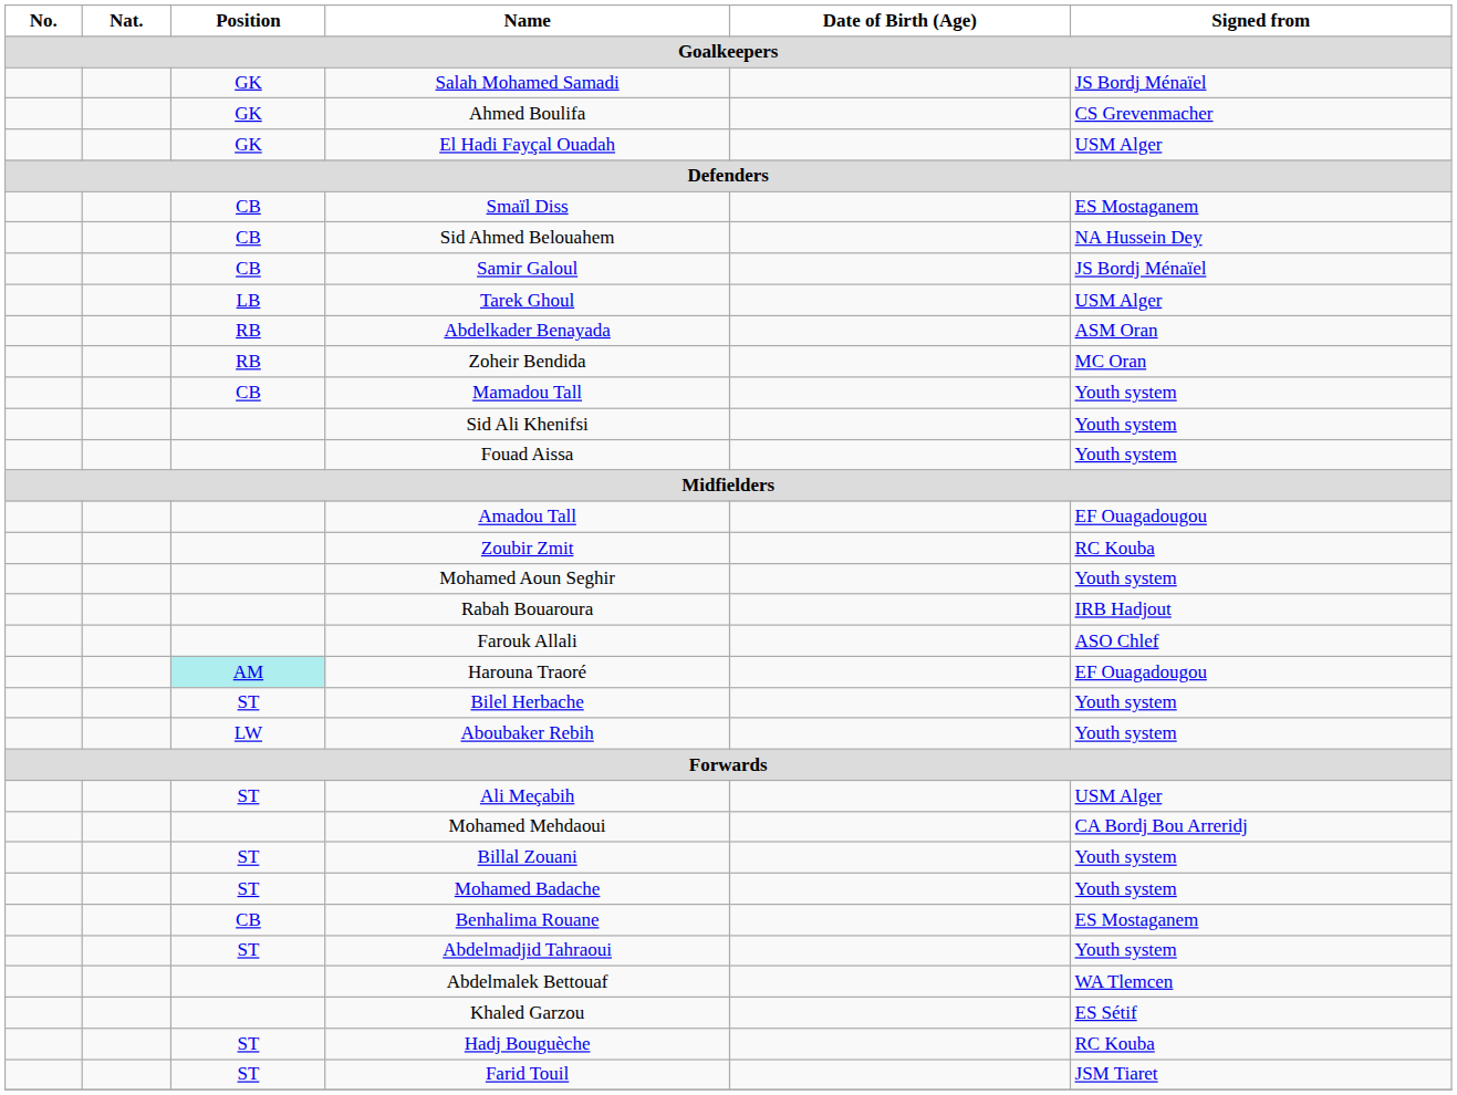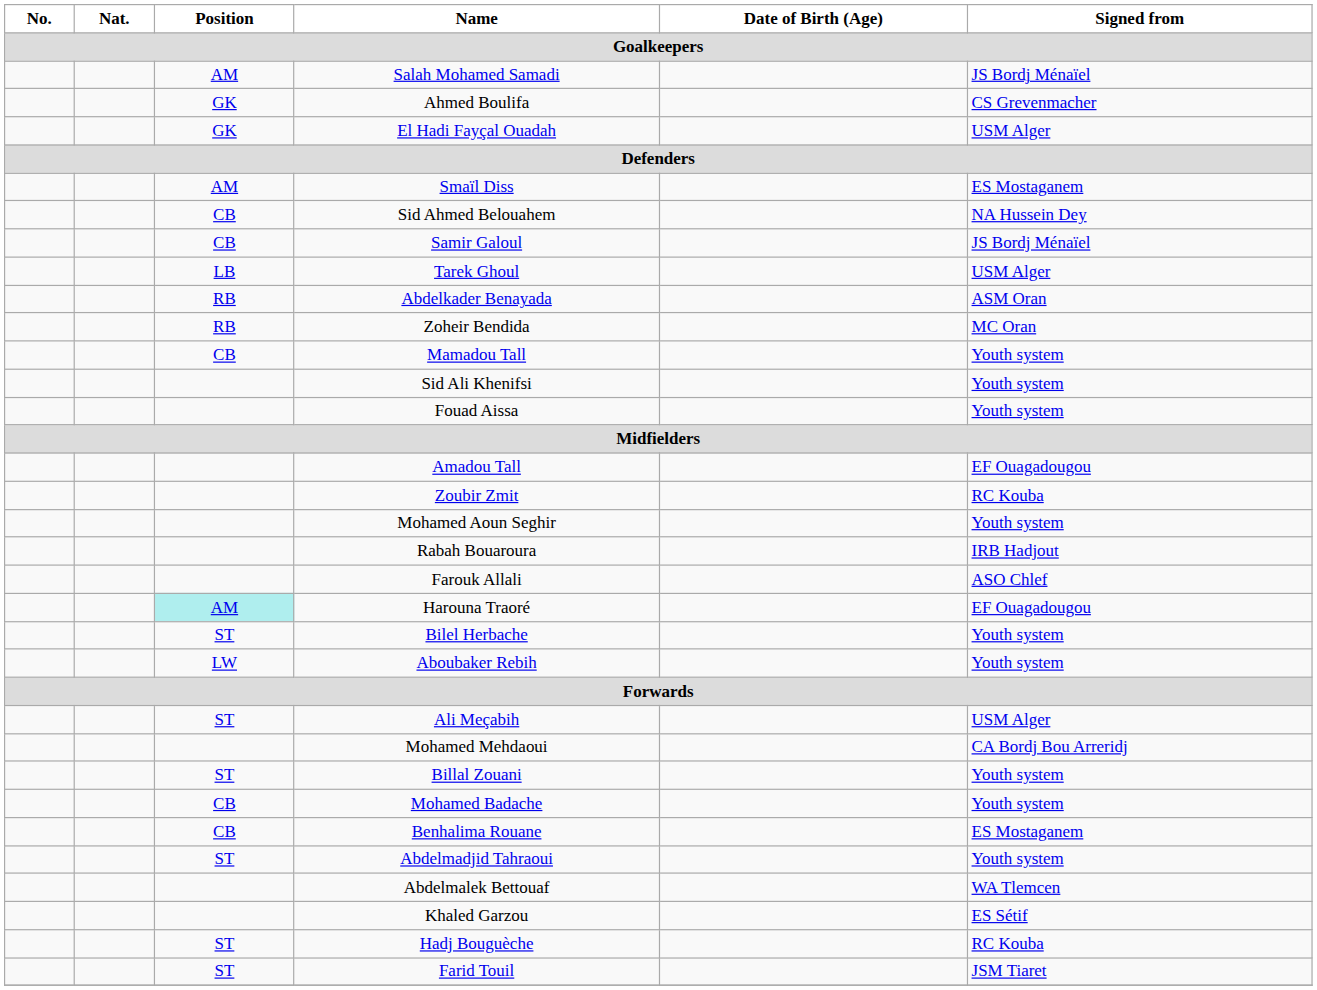 <table class="wikitable" style="text-align:center; font-size:90%; width:70%">
 <tr>
 <th style="background:white; color:black; text-align:center;">No.</th>
 <th style="background:white; color:black; text-align:center;">Nat.</th>
 <th style="background:white; color:black; text-align:center;">Position</th>
 <th style="background:white; color:black; text-align:center;">Name</th>
 <th style="background:white; color:black; text-align:center;">Date of Birth (Age)</th>
 <th style="background:white; color:black; text-align:center;">Signed from</th>
 </tr>
 <tr>
 <th colspan=10 style="background:#DCDCDC; text-align:center;">Goalkeepers</th>
 </tr>
 <tr>
 <td></td>
 <td></td>
-<td><a href='#'>GK</a></td>
+<td><a href='#'>AM</a></td>
 <td><a href='#'>Salah Mohamed Samadi</a></td>
 <td></td>
 <td style="text-align:left"> <a href='#'>JS Bordj Ménaïel</a></td>
 </tr>
 <tr>
 <td></td>
 <td></td>
 <td><a href='#'>GK</a></td>
 <td>Ahmed Boulifa</td>
 <td></td>
 <td style="text-align:left"> <a href='#'>CS Grevenmacher</a></td>
 </tr>
 <tr>
 <td></td>
 <td></td>
 <td><a href='#'>GK</a></td>
 <td><a href='#'>El Hadi Fayçal Ouadah</a></td>
 <td></td>
 <td style="text-align:left"> <a href='#'>USM Alger</a></td>
 </tr>
 <tr>
 <th colspan=10 style="background:#DCDCDC; text-align:center;">Defenders</th>
 </tr>
 <tr>
 <td></td>
 <td></td>
-<td><a href='#'>CB</a></td>
+<td><a href='#'>AM</a></td>
 <td><a href='#'>Smaïl Diss</a></td>
 <td></td>
 <td style="text-align:left"> <a href='#'>ES Mostaganem</a></td>
 </tr>
 <tr>
 <td></td>
 <td></td>
 <td><a href='#'>CB</a></td>
 <td>Sid Ahmed Belouahem</td>
 <td></td>
 <td style="text-align:left"> <a href='#'>NA Hussein Dey</a></td>
 </tr>
 <tr>
 <td></td>
 <td></td>
 <td><a href='#'>CB</a></td>
 <td><a href='#'>Samir Galoul</a></td>
 <td></td>
 <td style="text-align:left"> <a href='#'>JS Bordj Ménaïel</a></td>
 </tr>
 <tr>
 <td></td>
 <td></td>
 <td><a href='#'>LB</a></td>
 <td><a href='#'>Tarek Ghoul</a></td>
 <td></td>
 <td style="text-align:left"> <a href='#'>USM Alger</a></td>
 </tr>
 <tr>
 <td></td>
 <td></td>
 <td><a href='#'>RB</a></td>
 <td><a href='#'>Abdelkader Benayada</a></td>
 <td></td>
 <td style="text-align:left"> <a href='#'>ASM Oran</a></td>
 </tr>
 <tr>
 <td></td>
 <td></td>
 <td><a href='#'>RB</a></td>
 <td>Zoheir Bendida</td>
 <td></td>
 <td style="text-align:left"> <a href='#'>MC Oran</a></td>
 </tr>
 <tr>
 <td></td>
 <td></td>
 <td><a href='#'>CB</a></td>
 <td><a href='#'>Mamadou Tall</a></td>
 <td></td>
 <td style="text-align:left"> <a href='#'>Youth system</a></td>
 </tr>
 <tr>
 <td></td>
 <td></td>
 <td></td>
 <td>Sid Ali Khenifsi</td>
 <td></td>
 <td style="text-align:left"> <a href='#'>Youth system</a></td>
 </tr>
 <tr>
 <td></td>
 <td></td>
 <td></td>
 <td>Fouad Aissa</td>
 <td></td>
 <td style="text-align:left"> <a href='#'>Youth system</a></td>
 </tr>
 <tr>
 <th colspan=10 style="background:#DCDCDC; text-align:center;">Midfielders</th>
 </tr>
 <tr>
 <td></td>
 <td></td>
 <td></td>
 <td><a href='#'>Amadou Tall</a></td>
 <td></td>
 <td style="text-align:left"> <a href='#'>EF Ouagadougou</a></td>
 </tr>
 <tr>
 <td></td>
 <td></td>
 <td></td>
 <td><a href='#'>Zoubir Zmit</a></td>
 <td></td>
 <td style="text-align:left"> <a href='#'>RC Kouba</a></td>
 </tr>
 <tr>
 <td></td>
 <td></td>
 <td></td>
 <td>Mohamed Aoun Seghir</td>
 <td></td>
 <td style="text-align:left"> <a href='#'>Youth system</a></td>
 </tr>
 <tr>
 <td></td>
 <td></td>
 <td></td>
 <td>Rabah Bouaroura</td>
 <td></td>
 <td style="text-align:left"> <a href='#'>IRB Hadjout</a></td>
 </tr>
 <tr>
 <td></td>
 <td></td>
 <td></td>
 <td>Farouk Allali</td>
 <td></td>
 <td style="text-align:left"> <a href='#'>ASO Chlef</a></td>
 </tr>
 <tr>
 <td></td>
 <td></td>
 <td style="background: paleturquoise;"><a href='#'>AM</a></td>
 <td>Harouna Traoré</td>
 <td></td>
 <td style="text-align:left"> <a href='#'>EF Ouagadougou</a></td>
 </tr>
 <tr>
 <td></td>
 <td></td>
 <td><a href='#'>ST</a></td>
 <td><a href='#'>Bilel Herbache</a></td>
 <td></td>
 <td style="text-align:left"> <a href='#'>Youth system</a></td>
 </tr>
 <tr>
 <td></td>
 <td></td>
 <td><a href='#'>LW</a></td>
 <td><a href='#'>Aboubaker Rebih</a></td>
 <td></td>
 <td style="text-align:left"> <a href='#'>Youth system</a></td>
 </tr>
 <tr>
 <th colspan=10 style="background:#DCDCDC; text-align:center;">Forwards</th>
 </tr>
 <tr>
 <td></td>
 <td></td>
 <td><a href='#'>ST</a></td>
 <td><a href='#'>Ali Meçabih</a></td>
 <td></td>
 <td style="text-align:left"> <a href='#'>USM Alger</a></td>
 </tr>
 <tr>
 <td></td>
 <td></td>
 <td></td>
 <td>Mohamed Mehdaoui</td>
 <td></td>
 <td style="text-align:left"> <a href='#'>CA Bordj Bou Arreridj</a></td>
 </tr>
 <tr>
 <td></td>
 <td></td>
 <td><a href='#'>ST</a></td>
 <td><a href='#'>Billal Zouani</a></td>
 <td></td>
 <td style="text-align:left"> <a href='#'>Youth system</a></td>
 </tr>
 <tr>
 <td></td>
 <td></td>
-<td><a href='#'>ST</a></td>
+<td><a href='#'>CB</a></td>
 <td><a href='#'>Mohamed Badache</a></td>
 <td></td>
 <td style="text-align:left"> <a href='#'>Youth system</a></td>
 </tr>
 <tr>
 <td></td>
 <td></td>
 <td><a href='#'>CB</a></td>
 <td><a href='#'>Benhalima Rouane</a></td>
 <td></td>
 <td style="text-align:left"> <a href='#'>ES Mostaganem</a></td>
 </tr>
 <tr>
 <td></td>
 <td></td>
 <td><a href='#'>ST</a></td>
 <td><a href='#'>Abdelmadjid Tahraoui</a></td>
 <td></td>
 <td style="text-align:left"> <a href='#'>Youth system</a></td>
 </tr>
 <tr>
 <td></td>
 <td></td>
 <td></td>
 <td>Abdelmalek Bettouaf</td>
 <td></td>
 <td style="text-align:left"> <a href='#'>WA Tlemcen</a></td>
 </tr>
 <tr>
 <td></td>
 <td></td>
 <td></td>
 <td>Khaled Garzou</td>
 <td></td>
 <td style="text-align:left"> <a href='#'>ES Sétif</a></td>
 </tr>
 <tr>
 <td></td>
 <td></td>
 <td><a href='#'>ST</a></td>
 <td><a href='#'>Hadj Bouguèche</a></td>
 <td></td>
 <td style="text-align:left"> <a href='#'>RC Kouba</a></td>
 </tr>
 <tr>
 <td></td>
 <td></td>
 <td><a href='#'>ST</a></td>
 <td><a href='#'>Farid Touil</a></td>
 <td></td>
 <td style="text-align:left"> <a href='#'>JSM Tiaret</a></td>
 </tr>
 <tr>
 </tr>
 </table>
